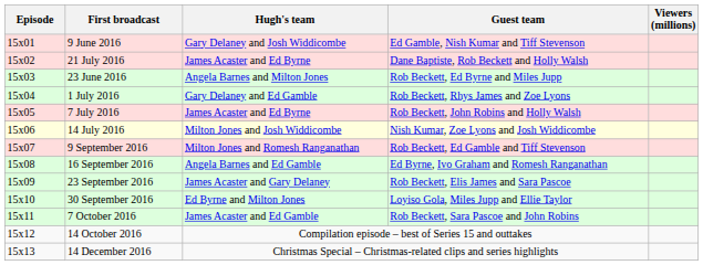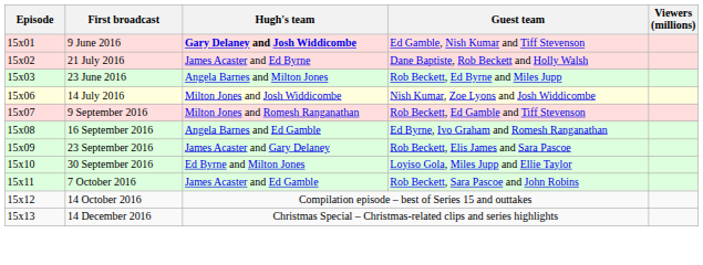 <table class="wikitable" style="width:80%;">
 <tr>
 <th style="width:9%;">Episode</th>
 <th style="width:18%;">First broadcast</th>
 <th style="width:32%;">Hugh's team</th>
 <th style="width:41%;">Guest team</th>
 <th style="width:41%;">Viewers<br>(millions)</th>
 </tr>
 <tr style="background:#fdd;">
 <td>15x01</td>
 <td>9 June 2016</td>
-<td><a href='#'>Gary Delaney</a> and <a href='#'>Josh Widdicombe</a></td>
+<td><strong><a href='#'>Gary Delaney</a> and <a href='#'>Josh Widdicombe</a></strong></td>
 <td><a href='#'>Ed Gamble</a>, <a href='#'>Nish Kumar</a> and <a href='#'>Tiff Stevenson</a></td>
 <td></td>
 </tr>
 <tr style="background:#fdd;">
 <td>15x02</td>
 <td>21 July 2016</td>
 <td><a href='#'>James Acaster</a> and <a href='#'>Ed Byrne</a></td>
 <td><a href='#'>Dane Baptiste</a>, <a href='#'>Rob Beckett</a> and <a href='#'>Holly Walsh</a></td>
 <td></td>
 </tr>
 <tr style="background:#dfd;">
 <td>15x03</td>
 <td>23 June 2016</td>
 <td><a href='#'>Angela Barnes</a> and <a href='#'>Milton Jones</a></td>
 <td><a href='#'>Rob Beckett</a>, <a href='#'>Ed Byrne</a> and <a href='#'>Miles Jupp</a></td>
-<td></td>
-</tr>
-<tr style="background:#dfd;">
-<td>15x04</td>
-<td>1 July 2016</td>
-<td><a href='#'>Gary Delaney</a> and <a href='#'>Ed Gamble</a></td>
-<td><a href='#'>Rob Beckett</a>, <a href='#'>Rhys James</a> and <a href='#'>Zoe Lyons</a></td>
-<td></td>
-</tr>
-<tr style="background:#fdd;">
-<td>15x05</td>
-<td>7 July 2016</td>
-<td><a href='#'>James Acaster</a> and <a href='#'>Ed Byrne</a></td>
-<td><a href='#'>Rob Beckett</a>, <a href='#'>John Robins</a> and <a href='#'>Holly Walsh</a></td>
 <td></td>
 </tr>
 <tr style="background:#ffd;">
 <td>15x06</td>
 <td>14 July 2016</td>
 <td><a href='#'>Milton Jones</a> and <a href='#'>Josh Widdicombe</a></td>
 <td><a href='#'>Nish Kumar</a>, <a href='#'>Zoe Lyons</a> and <a href='#'>Josh Widdicombe</a></td>
 <td></td>
 </tr>
 <tr style="background:#fdd;">
 <td>15x07</td>
 <td>9 September 2016</td>
 <td><a href='#'>Milton Jones</a> and <a href='#'>Romesh Ranganathan</a></td>
 <td><a href='#'>Rob Beckett</a>, <a href='#'>Ed Gamble</a> and <a href='#'>Tiff Stevenson</a></td>
 <td></td>
 </tr>
 <tr style="background:#dfd;">
 <td>15x08</td>
 <td>16 September 2016</td>
 <td><a href='#'>Angela Barnes</a> and <a href='#'>Ed Gamble</a></td>
 <td><a href='#'>Ed Byrne</a>, <a href='#'>Ivo Graham</a> and <a href='#'>Romesh Ranganathan</a></td>
 <td></td>
 </tr>
 <tr style="background:#dfd;">
 <td>15x09</td>
 <td>23 September 2016</td>
 <td><a href='#'>James Acaster</a> and <a href='#'>Gary Delaney</a></td>
 <td><a href='#'>Rob Beckett</a>, <a href='#'>Elis James</a> and <a href='#'>Sara Pascoe</a></td>
 <td></td>
 </tr>
 <tr style="background:#dfd;">
 <td>15x10</td>
 <td>30 September 2016</td>
 <td><a href='#'>Ed Byrne</a> and <a href='#'>Milton Jones</a></td>
 <td><a href='#'>Loyiso Gola</a>, <a href='#'>Miles Jupp</a> and <a href='#'>Ellie Taylor</a></td>
 <td></td>
 </tr>
 <tr style="background:#dfd;">
 <td>15x11</td>
 <td>7 October 2016</td>
 <td><a href='#'>James Acaster</a> and <a href='#'>Ed Gamble</a></td>
 <td><a href='#'>Rob Beckett</a>, <a href='#'>Sara Pascoe</a> and <a href='#'>John Robins</a></td>
 <td></td>
 </tr>
 <tr>
 <td>15x12</td>
 <td>14 October 2016</td>
 <td colspan="2" style="text-align:center;">Compilation episode – best of Series 15 and outtakes</td>
 <td></td>
 </tr>
 <tr>
 <td>15x13</td>
 <td>14 December 2016</td>
 <td colspan="2" style="text-align:center;">Christmas Special – Christmas-related clips and series highlights</td>
 <td></td>
 </tr>
 </table>
